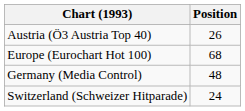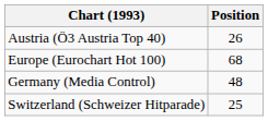 <table class="wikitable sortable">
 <tr>
 <th>Chart (1993)</th>
 <th>Position</th>
 </tr>
 <tr>
 <td>Austria (Ö3 Austria Top 40)</td>
 <td align="center">26</td>
 </tr>
 <tr>
 <td>Europe (Eurochart Hot 100)</td>
 <td align="center">68</td>
 </tr>
 <tr>
 <td>Germany (Media Control)</td>
 <td align="center">48</td>
 </tr>
 <tr>
 <td>Switzerland (Schweizer Hitparade)</td>
-<td align="center">24</td>
+<td align="center">25</td>
 </tr>
 </table>
